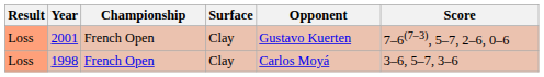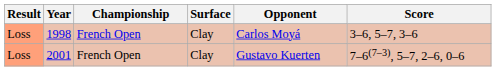 <table class="sortable wikitable">
 <tr>
 <th>Result</th>
 <th>Year</th>
 <th style="width:140px">Championship</th>
 <th>Surface</th>
 <th style="width:140px">Opponent</th>
 <th style="width:180px" class="unsortable">Score</th>
 </tr>
 <tr bgcolor="#EBC2AF">
 <td style="background:#ffa07a;">Loss</td>
+<td><a href='#'>1998</a></td>
+<td><a href='#'>French Open</a></td>
+<td>Clay</td>
+<td> <a href='#'>Carlos Moyá</a></td>
+<td>3–6, 5–7, 3–6</td>
+</tr>
+<tr bgcolor="#EBC2AF">
+<td style="background:#ffa07a;">Loss</td>
 <td><a href='#'>2001</a></td>
 <td>French Open</td>
 <td>Clay</td>
 <td> <a href='#'>Gustavo Kuerten</a></td>
 <td>7–6<sup>(7–3)</sup>, 5–7, 2–6, 0–6</td>
 </tr>
-<tr bgcolor="#EBC2AF">
-<td style="background:#ffa07a;">Loss</td>
-<td><a href='#'>1998</a></td>
-<td><a href='#'>French Open</a></td>
-<td>Clay</td>
-<td> <a href='#'>Carlos Moyá</a></td>
-<td>3–6, 5–7, 3–6</td>
-</tr>
 </table>
